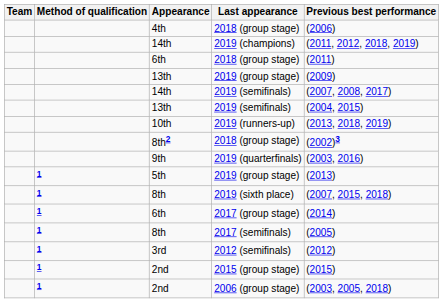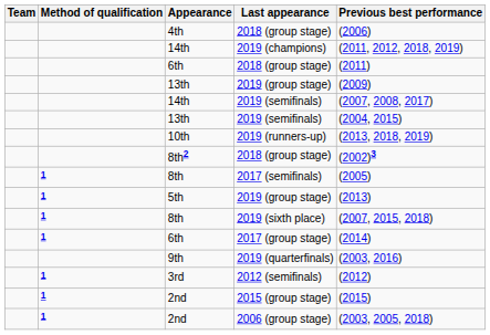 <table class="wikitable sortable">
 <tr>
 <th>Team</th>
 <th>Method of qualification</th>
 <th data-sort-type="number">Appearance</th>
 <th>Last appearance</th>
 <th>Previous best performance</th>
 </tr>
 <tr>
 <td></td>
 <td></td>
 <td>4th</td>
 <td><a href='#'>2018</a> (group stage)</td>
 <td> (<a href='#'>2006</a>)</td>
 </tr>
 <tr>
 <td></td>
 <td></td>
 <td>14th</td>
 <td><a href='#'>2019</a> (champions)</td>
 <td> (<a href='#'>2011</a>, <a href='#'>2012</a>, <a href='#'>2018</a>, <a href='#'>2019</a>)</td>
 </tr>
 <tr>
 <td></td>
 <td></td>
 <td>6th</td>
 <td><a href='#'>2018</a> (group stage)</td>
 <td> (<a href='#'>2011</a>)</td>
 </tr>
 <tr>
 <td></td>
 <td></td>
 <td>13th</td>
 <td><a href='#'>2019</a> (group stage)</td>
 <td><strong></strong> (<a href='#'>2009</a>)</td>
 </tr>
 <tr>
 <td></td>
 <td></td>
 <td>14th</td>
 <td><a href='#'>2019</a> (semifinals)</td>
 <td><strong></strong> (<a href='#'>2007</a>, <a href='#'>2008</a>, <a href='#'>2017</a>)</td>
 </tr>
 <tr>
 <td></td>
 <td></td>
 <td>13th</td>
 <td><a href='#'>2019</a> (semifinals)</td>
 <td><strong></strong> (<a href='#'>2004</a>, <a href='#'>2015</a>)</td>
 </tr>
 <tr>
 <td></td>
 <td></td>
 <td>10th</td>
 <td><a href='#'>2019</a> (runners-up)</td>
 <td> (<a href='#'>2013</a>, <a href='#'>2018</a>, <a href='#'>2019</a>)</td>
 </tr>
 <tr>
 <td></td>
 <td></td>
 <td>8th<sup><strong><a href='#'>2</a></strong></sup></td>
 <td><a href='#'>2018</a> (group stage)</td>
 <td> (<a href='#'>2002</a>)<sup><strong><a href='#'>3</a></strong></sup></td>
 </tr>
 <tr>
 <td></td>
-<td></td>
-<td>9th</td>
-<td><a href='#'>2019</a> (quarterfinals)</td>
-<td><strong></strong> (<a href='#'>2003</a>, <a href='#'>2016</a>)</td>
+<td><sup><strong><a href='#'>1</a></strong></sup></td>
+<td>8th</td>
+<td><a href='#'>2017</a> (semifinals)</td>
+<td><strong></strong> (<a href='#'>2005</a>)</td>
 </tr>
 <tr>
 <td></td>
 <td><sup><strong><a href='#'>1</a></strong></sup></td>
 <td>5th</td>
 <td><a href='#'>2019</a> (group stage)</td>
 <td> (<a href='#'>2013</a>)</td>
 </tr>
 <tr>
 <td></td>
 <td><sup><strong><a href='#'>1</a></strong></sup></td>
 <td>8th</td>
 <td><a href='#'>2019</a> (sixth place)</td>
 <td> (<a href='#'>2007</a>, <a href='#'>2015</a>, <a href='#'>2018</a>)</td>
 </tr>
 <tr>
 <td></td>
 <td><sup><strong><a href='#'>1</a></strong></sup></td>
 <td>6th</td>
 <td><a href='#'>2017</a> (group stage)</td>
 <td> (<a href='#'>2014</a>)</td>
 </tr>
 <tr>
 <td></td>
-<td><sup><strong><a href='#'>1</a></strong></sup></td>
-<td>8th</td>
-<td><a href='#'>2017</a> (semifinals)</td>
-<td><strong></strong> (<a href='#'>2005</a>)</td>
+<td></td>
+<td>9th</td>
+<td><a href='#'>2019</a> (quarterfinals)</td>
+<td><strong></strong> (<a href='#'>2003</a>, <a href='#'>2016</a>)</td>
 </tr>
 <tr>
 <td></td>
 <td><sup><strong><a href='#'>1</a></strong></sup></td>
 <td>3rd</td>
 <td><a href='#'>2012</a> (semifinals)</td>
 <td> (<a href='#'>2012</a>)</td>
 </tr>
 <tr>
 <td></td>
 <td><sup><strong><a href='#'>1</a></strong></sup></td>
 <td>2nd</td>
 <td><a href='#'>2015</a> (group stage)</td>
 <td> (<a href='#'>2015</a>)</td>
 </tr>
 <tr>
 <td></td>
 <td><sup><strong><a href='#'>1</a></strong></sup></td>
 <td>2nd</td>
 <td><a href='#'>2006</a> (group stage)</td>
 <td> (<a href='#'>2003</a>, <a href='#'>2005</a>, <a href='#'>2018</a>)</td>
 </tr>
 </table>
